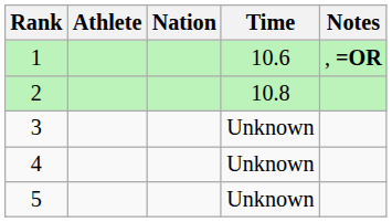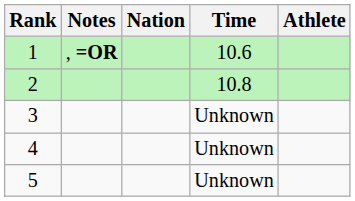 <table class="wikitable sortable">
 <tr>
 <th>Rank</th>
-<th>Athlete</th>
+<th>Notes</th>
 <th>Nation</th>
 <th>Time</th>
-<th>Notes</th>
+<th>Athlete</th>
 </tr>
 <tr style="background:#bbf3bb;">
 <td align=center>1</td>
-<td></td>
+<td align=center>, <strong>=OR</strong></td>
 <td></td>
 <td align=center>10.6</td>
-<td align=center>, <strong>=OR</strong></td>
+<td></td>
 </tr>
 <tr style="background:#bbf3bb;">
 <td align=center>2</td>
-<td></td>
+<td align=center></td>
 <td></td>
 <td align=center>10.8</td>
-<td align=center></td>
+<td></td>
 </tr>
 <tr>
 <td align=center>3</td>
 <td></td>
 <td></td>
 <td align=center>Unknown</td>
 <td></td>
 </tr>
 <tr>
 <td align=center>4</td>
 <td></td>
 <td></td>
 <td align=center>Unknown</td>
 <td></td>
 </tr>
 <tr>
 <td align=center>5</td>
 <td></td>
 <td></td>
 <td align=center>Unknown</td>
 <td></td>
 </tr>
 </table>
